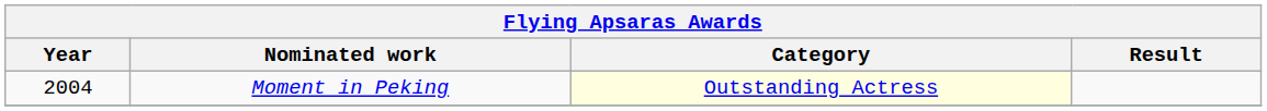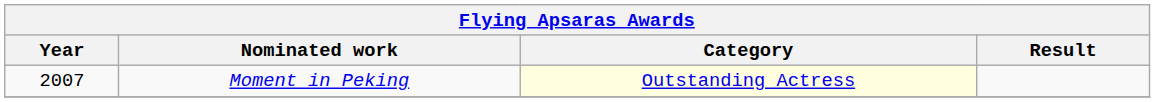 <table width="90%" class="wikitable">
 <tr>
 <th colspan="4" align="center"><a href='#'>Flying Apsaras Awards</a></th>
 </tr>
 <tr>
 <th width="10%">Year</th>
 <th width="35%">Nominated work</th>
 <th width="40%">Category</th>
 <th width="15%">Result</th>
 </tr>
 <tr>
-<td align="center" rowspan="1">2004</td>
+<td align="center" rowspan="1">2007</td>
 <td align="center"><em><a href='#'>Moment in Peking</a></em></td>
 <td align="center" style="background: lightyellow;"><a href='#'>Outstanding Actress</a></td>
 <td></td>
 </tr>
 <tr>
 </tr>
 </table>
